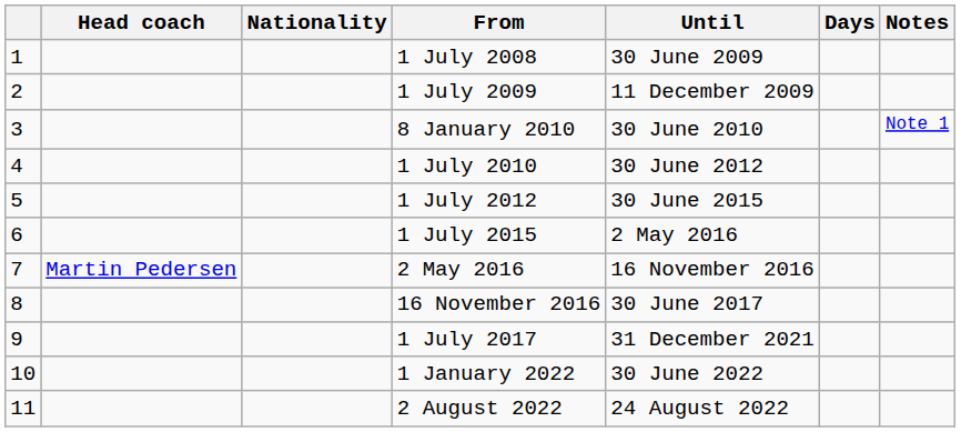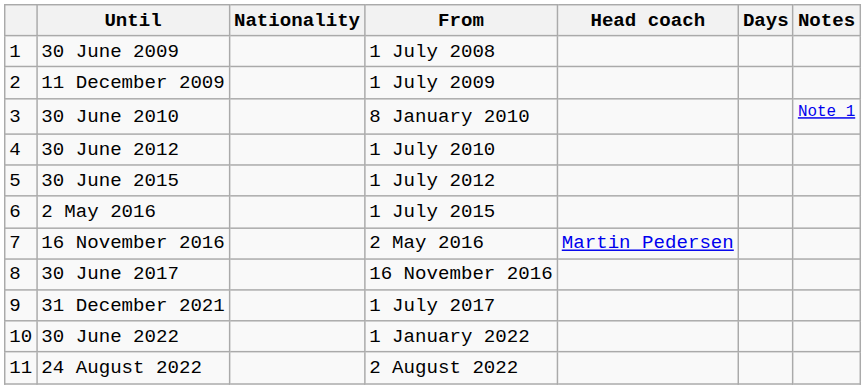 <table class="wikitable sortable" style="text-align: center;">
 <tr>
 <th></th>
-<th>Head coach</th>
+<th>Until</th>
 <th>Nationality</th>
 <th>From</th>
-<th>Until</th>
+<th>Head coach</th>
 <th>Days</th>
 <th class="unsortable">Notes</th>
 </tr>
 <tr>
 <td align=left>1</td>
-<td align=left></td>
+<td align=left>30 June 2009</td>
 <td align=left></td>
 <td align=left>1 July 2008</td>
-<td align=left>30 June 2009</td>
+<td align=left></td>
 <td align=left></td>
 <td></td>
 </tr>
 <tr>
 <td align=left>2</td>
-<td align=left></td>
+<td align=left>11 December 2009</td>
 <td align=left></td>
 <td align=left>1 July 2009</td>
-<td align=left>11 December 2009</td>
+<td align=left></td>
 <td align=left></td>
 <td></td>
 </tr>
 <tr>
 <td align=left>3</td>
-<td align=left></td>
+<td align=left>30 June 2010</td>
 <td align=left></td>
 <td align=left>8 January 2010</td>
-<td align=left>30 June 2010</td>
+<td align=left></td>
 <td align=left></td>
 <td><sup><a href='#'>Note 1</a></sup></td>
 </tr>
 <tr>
 <td align=left>4</td>
-<td align=left></td>
+<td align=left>30 June 2012</td>
 <td align=left></td>
 <td align=left>1 July 2010</td>
-<td align=left>30 June 2012</td>
+<td align=left></td>
 <td align=left></td>
 <td></td>
 </tr>
 <tr>
 <td align=left>5</td>
-<td align=left></td>
+<td align=left>30 June 2015</td>
 <td align=left></td>
 <td align=left>1 July 2012</td>
-<td align=left>30 June 2015</td>
+<td align=left></td>
 <td align=left></td>
 <td></td>
 </tr>
 <tr>
 <td align=left>6</td>
-<td align=left></td>
+<td align=left>2 May 2016</td>
 <td align=left></td>
 <td align=left>1 July 2015</td>
-<td align=left>2 May 2016</td>
+<td align=left></td>
 <td align=left></td>
 <td></td>
 </tr>
 <tr>
 <td align=left>7</td>
-<td align=left><a href='#'>Martin Pedersen</a></td>
+<td align=left>16 November 2016</td>
 <td align=left></td>
 <td align=left>2 May 2016</td>
-<td align=left>16 November 2016</td>
+<td align=left><a href='#'>Martin Pedersen</a></td>
 <td align=left></td>
 <td></td>
 </tr>
 <tr>
 <td align=left>8</td>
-<td align=left></td>
+<td align=left>30 June 2017</td>
 <td align=left></td>
 <td align=left>16 November 2016</td>
-<td align=left>30 June 2017</td>
+<td align=left></td>
 <td align=left></td>
 <td></td>
 </tr>
 <tr>
 <td align=left>9</td>
-<td align=left></td>
+<td align=left>31 December 2021</td>
 <td align=left></td>
 <td align=left>1 July 2017</td>
-<td align=left>31 December 2021</td>
+<td align=left></td>
 <td align=left></td>
 <td></td>
 </tr>
 <tr>
 <td align=left>10</td>
-<td align=left></td>
+<td align=left>30 June 2022</td>
 <td align=left></td>
 <td align=left>1 January 2022</td>
-<td align=left>30 June 2022</td>
+<td align=left></td>
 <td align=left></td>
 <td></td>
 </tr>
 <tr>
 <td align=left>11</td>
-<td align=left></td>
+<td align=left>24 August 2022</td>
 <td align=left></td>
 <td align=left>2 August 2022</td>
-<td align=left>24 August 2022</td>
+<td align=left></td>
 <td align=left></td>
 <td></td>
 </tr>
 </table>
